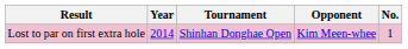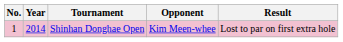 <table class="wikitable" style="font-size:95%;">
 <tr>
-<th>Result</th>
+<th>No.</th>
 <th>Year</th>
 <th>Tournament</th>
 <th>Opponent</th>
-<th>No.</th>
+<th>Result</th>
 </tr>
 <tr style="background:#F2C1D1;">
-<td>Lost to par on first extra hole</td>
+<td align=center>1</td>
 <td><a href='#'>2014</a></td>
 <td><a href='#'>Shinhan Donghae Open</a></td>
 <td> <a href='#'>Kim Meen-whee</a></td>
-<td align=center>1</td>
+<td>Lost to par on first extra hole</td>
 </tr>
 </table>
